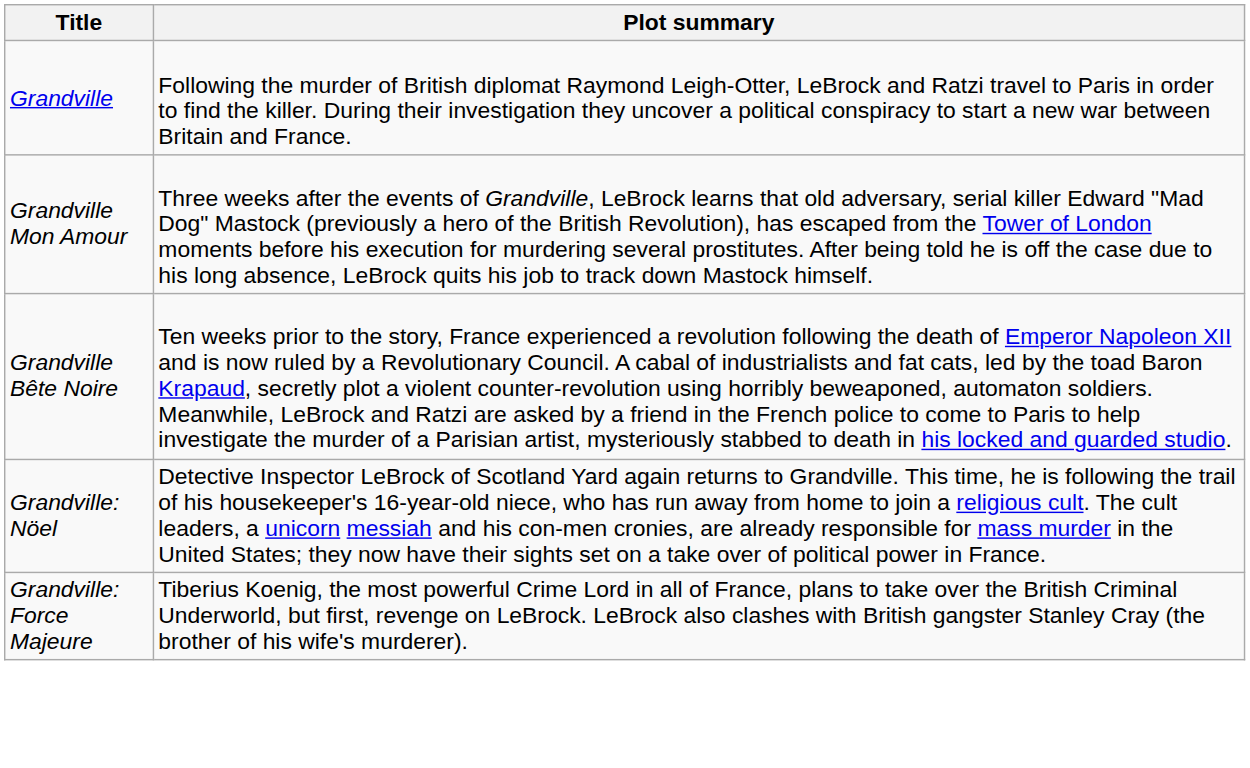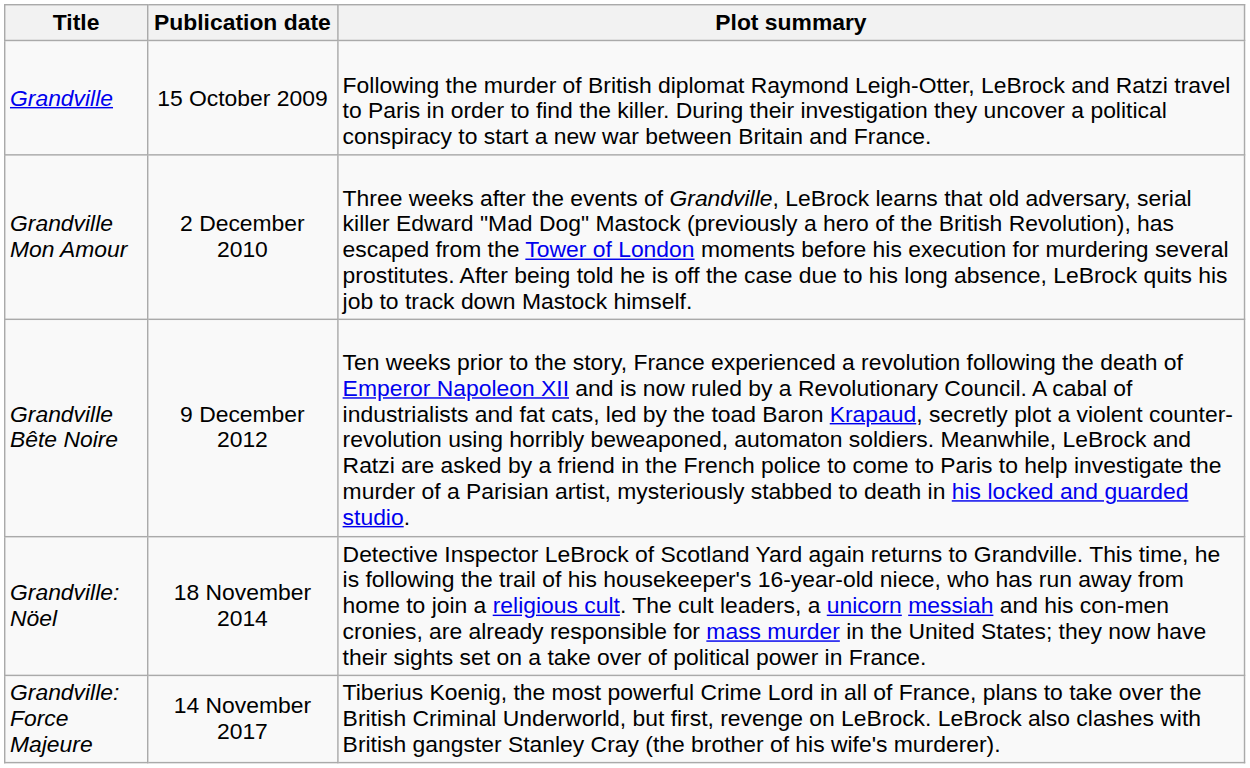 <table class="wikitable">
 <tr>
 <th>Title</th>
+<th>Publication date</th>
 <th>Plot summary</th>
 </tr>
 <tr>
 <td><a href='#'><em>Grandville</em></a></td>
+<td align="center">15 October 2009</td>
 <td><br>Following the murder of British diplomat Raymond Leigh-Otter, LeBrock and Ratzi travel to Paris in order to find the killer. During their investigation they uncover a political conspiracy to start a new war between Britain and France.</td>
 </tr>
 <tr>
 <td><em>Grandville Mon Amour</em></td>
+<td align="center">2 December 2010</td>
 <td><br>Three weeks after the events of <em>Grandville</em>, LeBrock learns that old adversary, serial killer Edward "Mad Dog" Mastock (previously a hero of the British Revolution), has escaped from the <a href='#'>Tower of London</a> moments before his execution for murdering several prostitutes. After being told he is off the case due to his long absence, LeBrock quits his job to track down Mastock himself.</td>
 </tr>
 <tr>
 <td><em>Grandville Bête Noire</em></td>
+<td align="center">9 December 2012</td>
 <td><br>Ten weeks prior to the story, France experienced a revolution following the death of <a href='#'>Emperor Napoleon XII</a> and is now ruled by a Revolutionary Council. A cabal of industrialists and fat cats, led by the toad Baron <a href='#'>Krapaud</a>, secretly plot a violent counter-revolution using horribly beweaponed, automaton soldiers. Meanwhile, LeBrock and Ratzi are asked by a friend in the French police to come to Paris to help investigate the murder of a Parisian artist, mysteriously stabbed to death in <a href='#'>his locked and guarded studio</a>.</td>
 </tr>
 <tr>
 <td><em>Grandville: Nöel</em></td>
+<td align="center">18 November 2014</td>
 <td>Detective Inspector LeBrock of Scotland Yard again returns to Grandville. This time, he is following the trail of his housekeeper's 16-year-old niece, who has run away from home to join a <a href='#'>religious cult</a>. The cult leaders, a <a href='#'>unicorn</a> <a href='#'>messiah</a> and his con-men cronies, are already responsible for <a href='#'>mass murder</a> in the United States; they now have their sights set on a take over of political power in France.</td>
 </tr>
 <tr>
 <td><em>Grandville: Force Majeure</em></td>
+<td align="center">14 November 2017</td>
 <td>Tiberius Koenig, the most powerful Crime Lord in all of France, plans to take over the British Criminal Underworld, but first, revenge on LeBrock. LeBrock also clashes with British gangster Stanley Cray (the brother of his wife's murderer).</td>
 </tr>
 </table>
